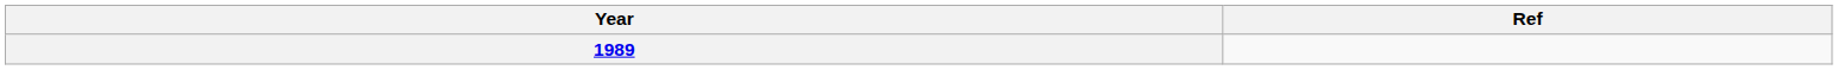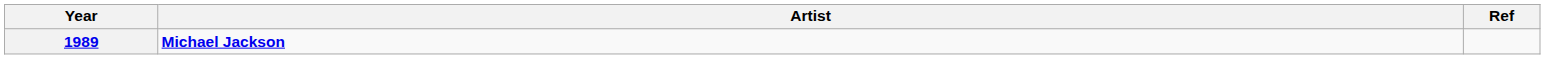 <table class="wikitable" width="100%">
 <tr>
 <th width="10%">Year</th>
+<th width="85%">Artist</th>
 <th width="5%">Ref</th>
 </tr>
 <tr>
 <th align="center"><a href='#'>1989<br></a></th>
+<td><strong><a href='#'>Michael Jackson</a></strong></td>
 <td align="center"></td>
 </tr>
 </table>
